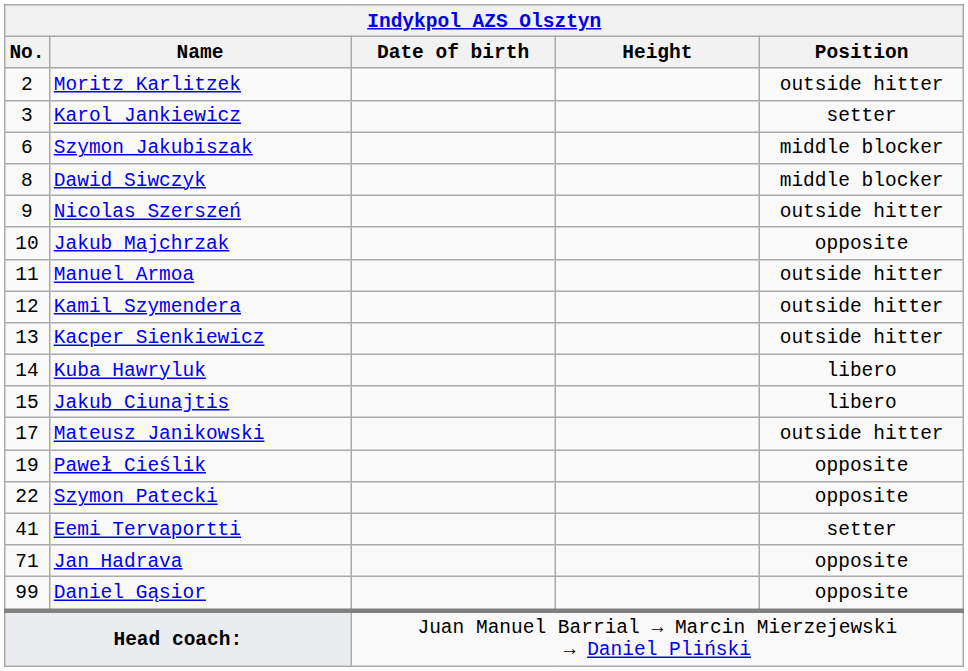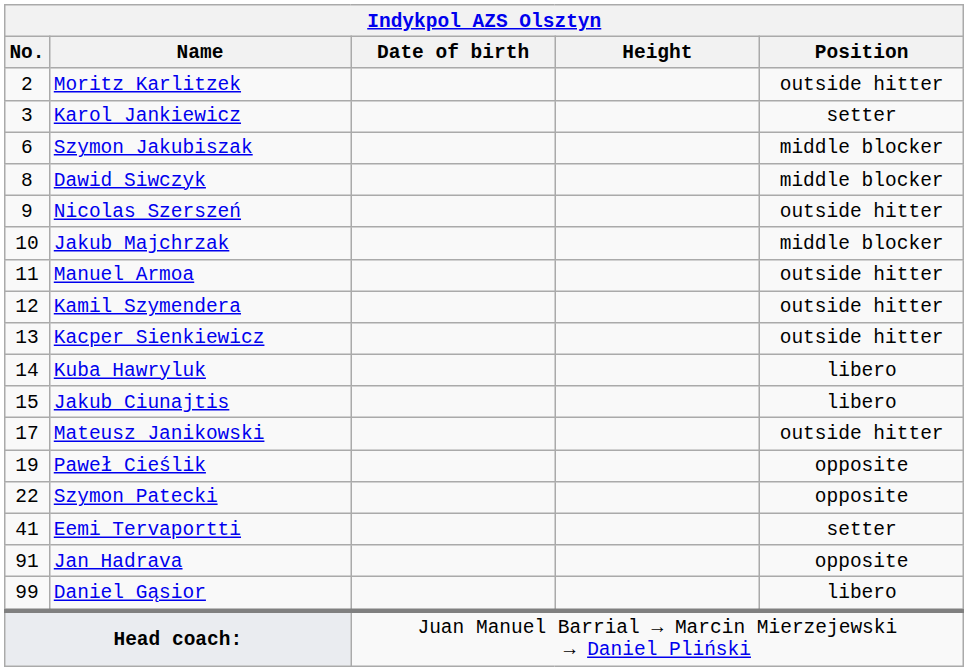 <table class="wikitable collapsible collapsed" style="font-size:100%; text-align:center">
 <tr>
 <th colspan=5 style="width:30em"><a href='#'>Indykpol AZS Olsztyn</a></th>
 </tr>
 <tr>
 <th>No.</th>
 <th style="width:15em">Name</th>
 <th style="width:10em">Date of birth</th>
 <th style="width:10em">Height</th>
 <th style="width:10em">Position</th>
 </tr>
 <tr>
 <td>2</td>
 <td align=left> <a href='#'>Moritz Karlitzek</a></td>
 <td align=right></td>
 <td></td>
 <td>outside hitter</td>
 </tr>
 <tr>
 <td>3</td>
 <td align=left> <a href='#'>Karol Jankiewicz</a></td>
 <td align=right></td>
 <td></td>
 <td>setter</td>
 </tr>
 <tr>
 <td>6</td>
 <td align=left> <a href='#'>Szymon Jakubiszak</a></td>
 <td align=right></td>
 <td></td>
 <td>middle blocker</td>
 </tr>
 <tr>
 <td>8</td>
 <td align=left> <a href='#'>Dawid Siwczyk</a></td>
 <td align=right></td>
 <td></td>
 <td>middle blocker</td>
 </tr>
 <tr>
 <td>9</td>
 <td align=left> <a href='#'>Nicolas Szerszeń</a></td>
 <td align=right></td>
 <td></td>
 <td>outside hitter</td>
 </tr>
 <tr>
 <td>10</td>
 <td align=left> <a href='#'>Jakub Majchrzak</a></td>
 <td align=right></td>
 <td></td>
-<td>opposite</td>
+<td>middle blocker</td>
 </tr>
 <tr>
 <td>11</td>
 <td align=left> <a href='#'>Manuel Armoa</a></td>
 <td align=right></td>
 <td></td>
 <td>outside hitter</td>
 </tr>
 <tr>
 <td>12</td>
 <td align=left> <a href='#'>Kamil Szymendera</a></td>
 <td align=right></td>
 <td></td>
 <td>outside hitter</td>
 </tr>
 <tr>
 <td>13</td>
 <td align=left> <a href='#'>Kacper Sienkiewicz</a></td>
 <td align=right></td>
 <td></td>
 <td>outside hitter</td>
 </tr>
 <tr>
 <td>14</td>
 <td align=left> <a href='#'>Kuba Hawryluk</a></td>
 <td align=right></td>
 <td></td>
 <td>libero</td>
 </tr>
 <tr>
 <td>15</td>
 <td align=left> <a href='#'>Jakub Ciunajtis</a></td>
 <td align=right></td>
 <td></td>
 <td>libero</td>
 </tr>
 <tr>
 <td>17</td>
 <td align=left> <a href='#'>Mateusz Janikowski</a></td>
 <td align=right></td>
 <td></td>
 <td>outside hitter</td>
 </tr>
 <tr>
 <td>19</td>
 <td align=left> <a href='#'>Paweł Cieślik</a></td>
 <td align=right></td>
 <td></td>
 <td>opposite</td>
 </tr>
 <tr>
 <td>22</td>
 <td align=left> <a href='#'>Szymon Patecki</a></td>
 <td align=right></td>
 <td></td>
 <td>opposite</td>
 </tr>
 <tr>
 <td>41</td>
 <td align=left> <a href='#'>Eemi Tervaportti</a></td>
 <td align=right></td>
 <td></td>
 <td>setter</td>
 </tr>
 <tr>
-<td>71</td>
+<td>91</td>
 <td align=left> <a href='#'>Jan Hadrava</a></td>
 <td align=right></td>
 <td></td>
 <td>opposite</td>
 </tr>
 <tr>
 <td>99</td>
 <td align=left> <a href='#'>Daniel Gąsior</a></td>
 <td align=right></td>
 <td></td>
-<td>opposite</td>
+<td>libero</td>
 </tr>
 <tr style="border-top: 3px solid grey">
 <td colspan=2 style="background:#EAECF0"><strong>Head coach:</strong></td>
 <td colspan=3> Juan Manuel Barrial →  Marcin Mierzejewski<br> →  <a href='#'>Daniel Pliński</a></td>
 </tr>
 </table>
